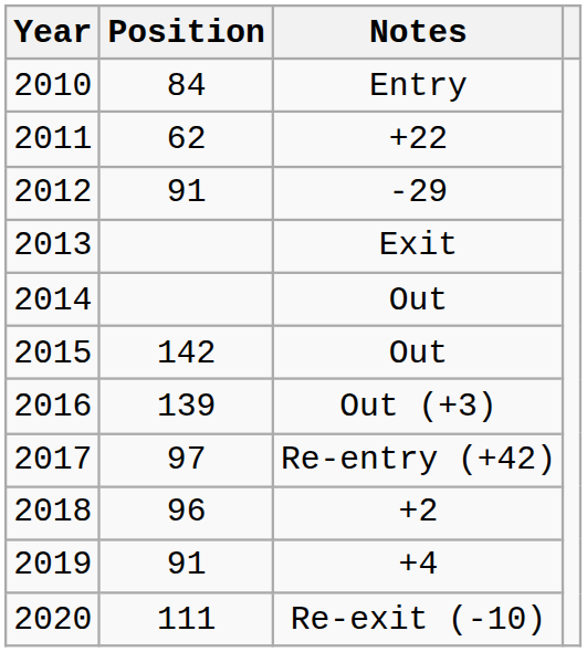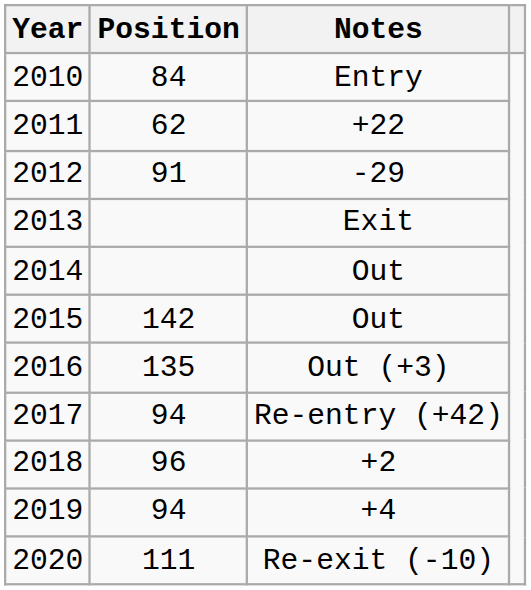 <table class="wikitable plainrowheaders" style="text-align:center;">
 <tr>
 <th>Year</th>
 <th>Position</th>
 <th>Notes</th>
 <th></th>
 </tr>
 <tr>
 <td>2010</td>
 <td>84</td>
 <td>Entry</td>
 <td rowspan="11"></td>
 </tr>
 <tr>
 <td>2011</td>
 <td>62</td>
 <td>+22</td>
 </tr>
 <tr>
 <td>2012</td>
 <td>91</td>
 <td>-29</td>
 </tr>
 <tr>
 <td>2013</td>
 <td></td>
 <td>Exit</td>
 </tr>
 <tr>
 <td>2014</td>
 <td></td>
 <td>Out</td>
 </tr>
 <tr>
 <td>2015</td>
 <td>142</td>
 <td>Out</td>
 </tr>
 <tr>
 <td>2016</td>
-<td>139</td>
+<td>135</td>
 <td>Out (+3)</td>
 </tr>
 <tr>
 <td>2017</td>
-<td>97</td>
+<td>94</td>
 <td>Re-entry (+42)</td>
 </tr>
 <tr>
 <td>2018</td>
 <td>96</td>
 <td>+2</td>
 </tr>
 <tr>
 <td>2019</td>
-<td>91</td>
+<td>94</td>
 <td>+4</td>
 </tr>
 <tr>
 <td>2020</td>
 <td>111</td>
 <td>Re-exit (-10)</td>
 </tr>
 </table>
